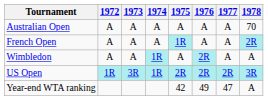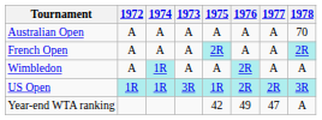 <table class=wikitable style=text-align:center>
 <tr>
 <th>Tournament</th>
 <th><a href='#'>1972</a></th>
+<th><a href='#'>1974</a></th>
 <th><a href='#'>1973</a></th>
-<th><a href='#'>1974</a></th>
 <th><a href='#'>1975</a></th>
 <th><a href='#'>1976</a></th>
 <th><a href='#'>1977</a></th>
 <th><a href='#'>1978</a></th>
 </tr>
 <tr>
 <td align=left><a href='#'>Australian Open</a></td>
 <td>A</td>
 <td>A</td>
 <td>A</td>
 <td>A</td>
 <td>A</td>
 <td>A</td>
 <td>70</td>
 </tr>
 <tr>
 <td align=left><a href='#'>French Open</a></td>
 <td>A</td>
 <td>A</td>
 <td>A</td>
-<td style="background:#afeeee;"><a href='#'>1R</a></td>
+<td style="background:#afeeee;"><a href='#'>2R</a></td>
 <td>A</td>
 <td>A</td>
 <td style="background:#afeeee;"><a href='#'>2R</a></td>
 </tr>
 <tr>
 <td align=left><a href='#'>Wimbledon</a></td>
 <td>A</td>
+<td style="background:#afeeee;"><a href='#'>1R</a></td>
 <td>A</td>
-<td style="background:#afeeee;"><a href='#'>1R</a></td>
 <td>A</td>
 <td style="background:#afeeee;"><a href='#'>2R</a></td>
 <td>A</td>
 <td>A</td>
 </tr>
 <tr>
 <td align=left><a href='#'>US Open</a></td>
 <td style="background:#afeeee;"><a href='#'>1R</a></td>
+<td style="background:#afeeee;"><a href='#'>1R</a></td>
 <td style="background:#afeeee;"><a href='#'>3R</a></td>
 <td style="background:#afeeee;"><a href='#'>1R</a></td>
-<td style="background:#afeeee;"><a href='#'>2R</a></td>
 <td style="background:#afeeee;"><a href='#'>2R</a></td>
 <td style="background:#afeeee;"><a href='#'>2R</a></td>
 <td style="background:#afeeee;"><a href='#'>3R</a></td>
 </tr>
 <tr>
 <td align=left>Year-end WTA ranking</td>
 <td></td>
 <td></td>
 <td></td>
 <td>42</td>
 <td>49</td>
 <td>47</td>
 <td>A</td>
 </tr>
 </table>
